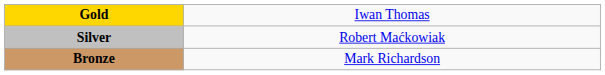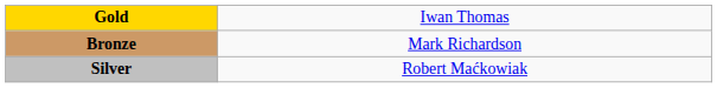 <table class="wikitable" style=" text-align:center; " width="35%">
 <tr>
 <td bgcolor="gold"><strong>Gold</strong></td>
 <td><a href='#'>Iwan Thomas</a><br>  <small><em></em></small></td>
 </tr>
 <tr>
+<td bgcolor="CC9966"><strong>Bronze</strong></td>
+<td><a href='#'>Mark Richardson</a><br>  <small><em></em></small></td>
+</tr>
+<tr>
 <td bgcolor="silver"><strong>Silver</strong></td>
 <td><a href='#'>Robert Maćkowiak</a><br> <small><em></em></small></td>
 </tr>
-<tr>
-<td bgcolor="CC9966"><strong>Bronze</strong></td>
-<td><a href='#'>Mark Richardson</a><br>  <small><em></em></small></td>
-</tr>
 </table>
